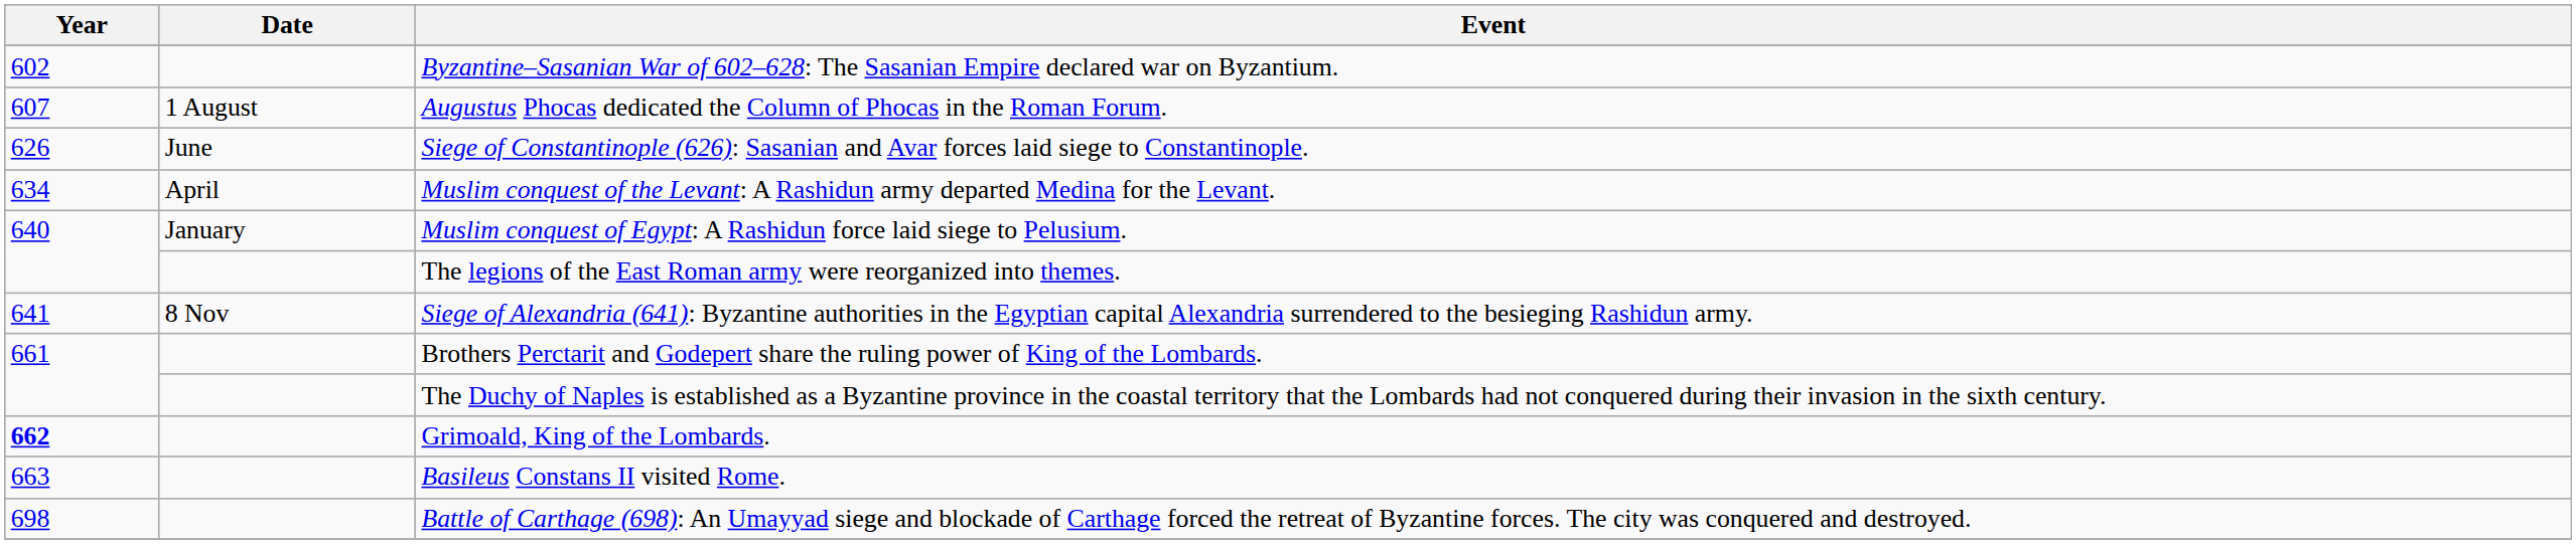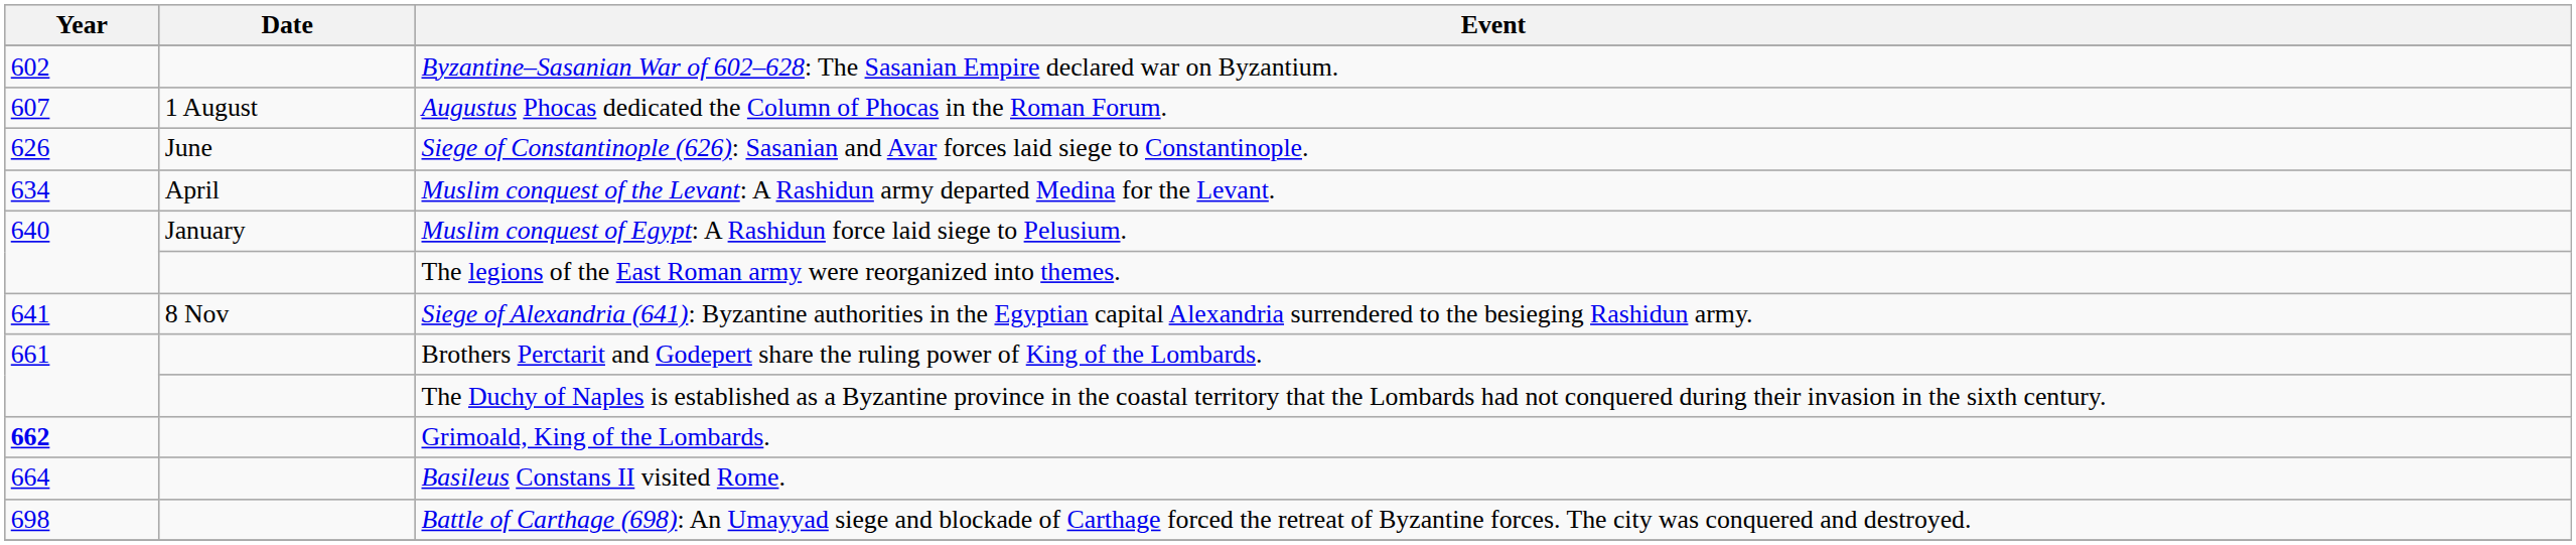 <table class="wikitable" width="100%">
 <tr>
 <th style="width:6%">Year</th>
 <th style="width:10%">Date</th>
 <th>Event</th>
 </tr>
 <tr>
 </tr>
 <tr>
 <td><a href='#'>602</a></td>
 <td></td>
 <td><em><a href='#'>Byzantine–Sasanian War of 602–628</a></em>: The <a href='#'>Sasanian Empire</a> declared war on Byzantium.</td>
 </tr>
 <tr>
 <td><a href='#'>607</a></td>
 <td>1 August</td>
 <td><em><a href='#'>Augustus</a></em> <a href='#'>Phocas</a> dedicated the <a href='#'>Column of Phocas</a> in the <a href='#'>Roman Forum</a>.</td>
 </tr>
 <tr>
 <td><a href='#'>626</a></td>
 <td>June</td>
 <td><em><a href='#'>Siege of Constantinople (626)</a></em>: <a href='#'>Sasanian</a> and <a href='#'>Avar</a> forces laid siege to <a href='#'>Constantinople</a>.</td>
 </tr>
 <tr>
 <td><a href='#'>634</a></td>
 <td>April</td>
 <td><em><a href='#'>Muslim conquest of the Levant</a></em>: A <a href='#'>Rashidun</a> army departed <a href='#'>Medina</a> for the <a href='#'>Levant</a>.</td>
 </tr>
 <tr>
 <td rowspan="2" valign="top"><a href='#'>640</a></td>
 <td>January</td>
 <td><em><a href='#'>Muslim conquest of Egypt</a></em>: A <a href='#'>Rashidun</a> force laid siege to <a href='#'>Pelusium</a>.</td>
 </tr>
 <tr>
 <td></td>
 <td>The <a href='#'>legions</a> of the <a href='#'>East Roman army</a> were reorganized into <a href='#'>themes</a>.</td>
 </tr>
 <tr>
 <td><a href='#'>641</a></td>
 <td>8 Nov</td>
 <td><em><a href='#'>Siege of Alexandria (641)</a></em>: Byzantine authorities in the <a href='#'>Egyptian</a> capital <a href='#'>Alexandria</a> surrendered to the besieging <a href='#'>Rashidun</a> army.</td>
 </tr>
 <tr>
 <td rowspan="2" valign="top"><a href='#'>661</a></td>
 <td></td>
 <td>Brothers <a href='#'>Perctarit</a> and <a href='#'>Godepert</a> share the ruling power of <a href='#'>King of the Lombards</a>.</td>
 </tr>
 <tr>
 <td></td>
 <td>The <a href='#'>Duchy of Naples</a> is established as a Byzantine province in the coastal territory that the Lombards had not conquered during their invasion in the sixth century.</td>
 </tr>
 <tr>
 <td><strong><a href='#'>662</a></strong></td>
 <td></td>
 <td><a href='#'>Grimoald, King of the Lombards</a>.</td>
 </tr>
 <tr>
-<td><a href='#'>663</a></td>
+<td><a href='#'>664</a></td>
 <td></td>
 <td><em><a href='#'>Basileus</a></em> <a href='#'>Constans II</a> visited <a href='#'>Rome</a>.</td>
 </tr>
 <tr>
 <td><a href='#'>698</a></td>
 <td></td>
 <td><em><a href='#'>Battle of Carthage (698)</a></em>: An <a href='#'>Umayyad</a> siege and blockade of <a href='#'>Carthage</a> forced the retreat of Byzantine forces.  The city was conquered and destroyed.</td>
 </tr>
 <tr>
 </tr>
 </table>
